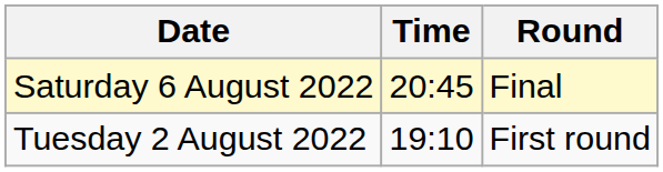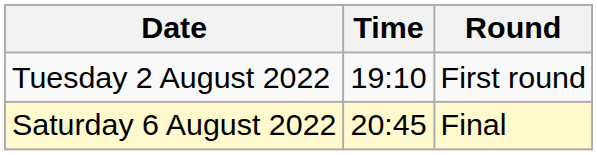 <table class="wikitable">
 <tr>
 <th>Date</th>
 <th>Time</th>
 <th>Round</th>
 </tr>
 <tr>
+<td>Tuesday 2 August 2022</td>
+<td>19:10</td>
+<td>First round</td>
+</tr>
+<tr>
 <td style=background:lemonchiffon>Saturday 6 August 2022</td>
 <td style=background:lemonchiffon>20:45</td>
 <td style=background:lemonchiffon>Final</td>
 </tr>
-<tr>
-<td>Tuesday 2 August 2022</td>
-<td>19:10</td>
-<td>First round</td>
-</tr>
 </table>
